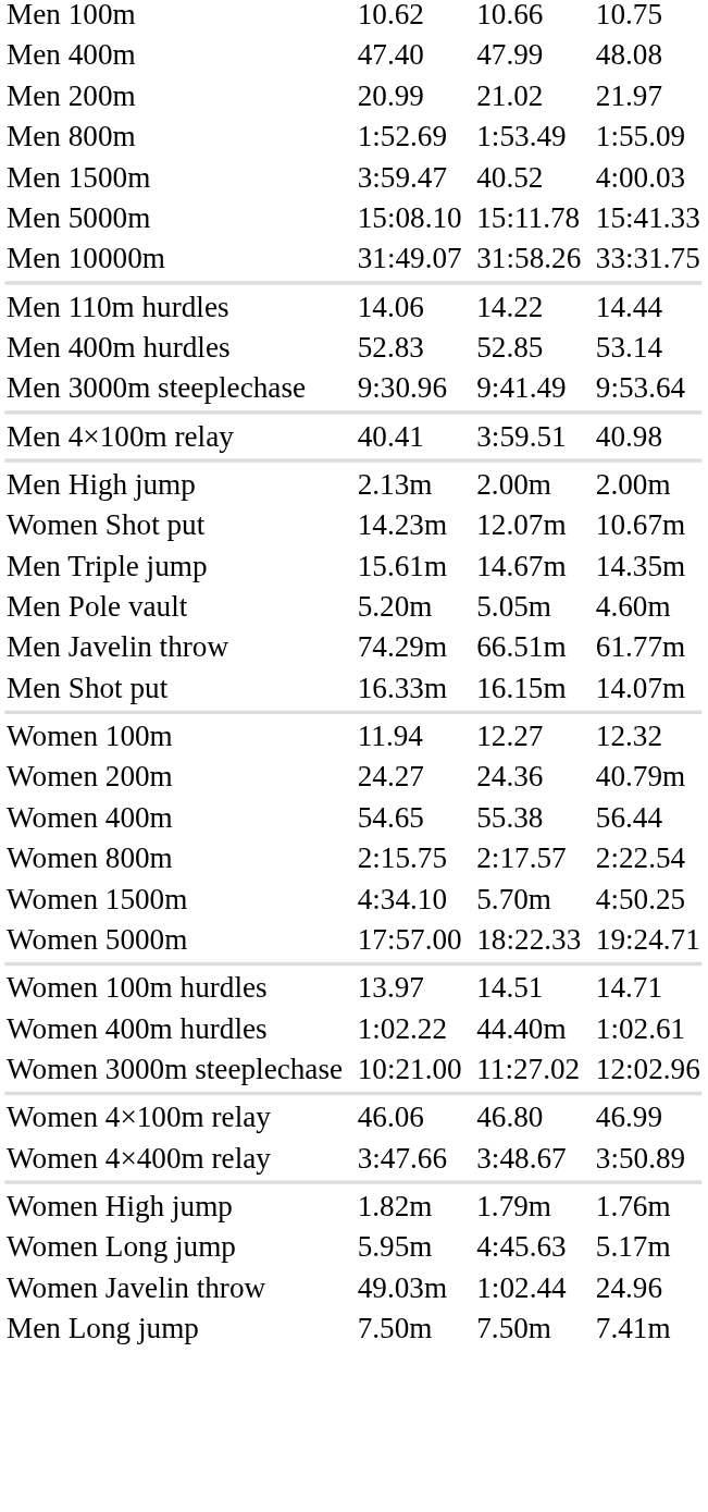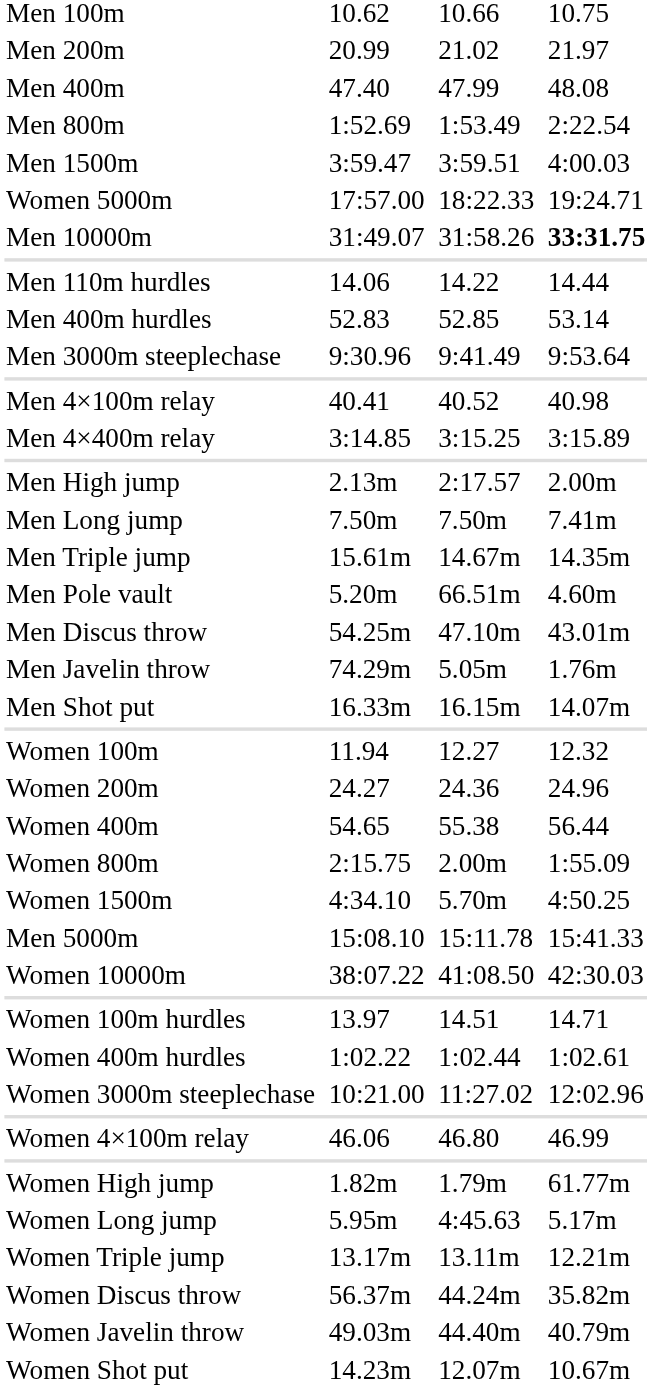 <table>
 <tr>
 <td>Men 100m</td>
 <td></td>
 <td>10.62</td>
 <td></td>
 <td>10.66</td>
 <td></td>
 <td>10.75</td>
 </tr>
 <tr>
+<td>Men 200m</td>
+<td></td>
+<td>20.99</td>
+<td></td>
+<td>21.02</td>
+<td></td>
+<td>21.97</td>
+</tr>
+<tr>
 <td>Men 400m</td>
 <td></td>
 <td>47.40</td>
 <td></td>
 <td>47.99</td>
 <td></td>
 <td>48.08</td>
 </tr>
 <tr>
-<td>Men 200m</td>
-<td></td>
-<td>20.99</td>
-<td></td>
-<td>21.02</td>
-<td></td>
-<td>21.97</td>
-</tr>
-<tr>
 <td>Men 800m</td>
 <td></td>
 <td>1:52.69</td>
 <td></td>
 <td>1:53.49</td>
 <td></td>
-<td>1:55.09</td>
+<td>2:22.54</td>
 </tr>
 <tr>
 <td>Men 1500m</td>
 <td></td>
 <td>3:59.47</td>
 <td></td>
-<td>40.52</td>
+<td>3:59.51</td>
 <td></td>
 <td>4:00.03</td>
 </tr>
 <tr>
-<td>Men 5000m</td>
+<td>Women 5000m</td>
 <td></td>
-<td>15:08.10</td>
+<td>17:57.00</td>
 <td></td>
-<td>15:11.78</td>
+<td>18:22.33</td>
 <td></td>
-<td>15:41.33</td>
+<td>19:24.71</td>
 </tr>
 <tr>
 <td>Men 10000m</td>
 <td></td>
 <td>31:49.07</td>
 <td></td>
 <td>31:58.26</td>
 <td></td>
-<td>33:31.75</td>
+<td><strong>33:31.75</strong></td>
 </tr>
 <tr bgcolor=#DDDDDD>
 <td colspan=7></td>
 </tr>
 <tr>
 <td>Men 110m hurdles</td>
 <td></td>
 <td>14.06</td>
 <td></td>
 <td>14.22</td>
 <td></td>
 <td>14.44</td>
 </tr>
 <tr>
 <td>Men 400m hurdles</td>
 <td></td>
 <td>52.83</td>
 <td></td>
 <td>52.85</td>
 <td></td>
 <td>53.14</td>
 </tr>
 <tr>
 <td>Men 3000m steeplechase</td>
 <td></td>
 <td>9:30.96</td>
 <td></td>
 <td>9:41.49</td>
 <td></td>
 <td>9:53.64</td>
 </tr>
 <tr bgcolor=#DDDDDD>
 <td colspan=7></td>
 </tr>
 <tr>
 <td>Men 4×100m relay</td>
 <td></td>
 <td>40.41</td>
 <td></td>
-<td>3:59.51</td>
+<td>40.52</td>
 <td></td>
 <td>40.98</td>
+</tr>
+<tr>
+<td>Men 4×400m relay</td>
+<td></td>
+<td>3:14.85</td>
+<td></td>
+<td>3:15.25</td>
+<td></td>
+<td>3:15.89</td>
 </tr>
 <tr bgcolor=#DDDDDD>
 <td colspan=7></td>
 </tr>
 <tr>
 <td>Men High jump</td>
 <td></td>
 <td>2.13m</td>
 <td></td>
-<td>2.00m</td>
+<td>2:17.57</td>
 <td></td>
 <td>2.00m</td>
 </tr>
 <tr>
-<td>Women Shot put</td>
+<td>Men Long jump</td>
 <td></td>
-<td>14.23m</td>
+<td>7.50m</td>
 <td></td>
-<td>12.07m</td>
+<td>7.50m</td>
 <td></td>
-<td>10.67m</td>
+<td>7.41m</td>
 </tr>
 <tr>
 <td>Men Triple jump</td>
 <td></td>
 <td>15.61m</td>
 <td></td>
 <td>14.67m</td>
 <td></td>
 <td>14.35m</td>
 </tr>
 <tr>
 <td>Men Pole vault</td>
 <td></td>
 <td>5.20m</td>
 <td></td>
-<td>5.05m</td>
+<td>66.51m</td>
 <td></td>
 <td>4.60m</td>
+</tr>
+<tr>
+<td>Men Discus throw</td>
+<td></td>
+<td>54.25m</td>
+<td></td>
+<td>47.10m</td>
+<td></td>
+<td>43.01m</td>
 </tr>
 <tr>
 <td>Men Javelin throw</td>
 <td></td>
 <td>74.29m</td>
 <td></td>
-<td>66.51m</td>
+<td>5.05m</td>
 <td></td>
-<td>61.77m</td>
+<td>1.76m</td>
 </tr>
 <tr>
 <td>Men Shot put</td>
 <td></td>
 <td>16.33m</td>
 <td></td>
 <td>16.15m</td>
 <td></td>
 <td>14.07m</td>
 </tr>
 <tr bgcolor=#DDDDDD>
 <td colspan=7></td>
 </tr>
 <tr>
 <td>Women 100m</td>
 <td></td>
 <td>11.94</td>
 <td></td>
 <td>12.27</td>
 <td></td>
 <td>12.32</td>
 </tr>
 <tr>
 <td>Women 200m</td>
 <td></td>
 <td>24.27</td>
 <td></td>
 <td>24.36</td>
 <td></td>
-<td>40.79m</td>
+<td>24.96</td>
 </tr>
 <tr>
 <td>Women 400m</td>
 <td></td>
 <td>54.65</td>
 <td></td>
 <td>55.38</td>
 <td></td>
 <td>56.44</td>
 </tr>
 <tr>
 <td>Women 800m</td>
 <td></td>
 <td>2:15.75</td>
 <td></td>
-<td>2:17.57</td>
+<td>2.00m</td>
 <td></td>
-<td>2:22.54</td>
+<td>1:55.09</td>
 </tr>
 <tr>
 <td>Women 1500m</td>
 <td></td>
 <td>4:34.10</td>
 <td></td>
 <td>5.70m</td>
 <td></td>
 <td>4:50.25</td>
 </tr>
 <tr>
-<td>Women 5000m</td>
+<td>Men 5000m</td>
 <td></td>
-<td>17:57.00</td>
+<td>15:08.10</td>
 <td></td>
-<td>18:22.33</td>
+<td>15:11.78</td>
 <td></td>
-<td>19:24.71</td>
+<td>15:41.33</td>
+</tr>
+<tr>
+<td>Women 10000m</td>
+<td></td>
+<td>38:07.22</td>
+<td></td>
+<td>41:08.50</td>
+<td></td>
+<td>42:30.03</td>
 </tr>
 <tr bgcolor=#DDDDDD>
 <td colspan=7></td>
 </tr>
 <tr>
 <td>Women 100m hurdles</td>
 <td></td>
 <td>13.97</td>
 <td></td>
 <td>14.51</td>
 <td></td>
 <td>14.71</td>
 </tr>
 <tr>
 <td>Women 400m hurdles</td>
 <td></td>
 <td>1:02.22</td>
 <td></td>
-<td>44.40m</td>
+<td>1:02.44</td>
 <td></td>
 <td>1:02.61</td>
 </tr>
 <tr>
 <td>Women 3000m steeplechase</td>
 <td></td>
 <td>10:21.00</td>
 <td></td>
 <td>11:27.02</td>
 <td></td>
 <td>12:02.96</td>
 </tr>
 <tr bgcolor=#DDDDDD>
 <td colspan=7></td>
 </tr>
 <tr>
 <td>Women 4×100m relay</td>
 <td></td>
 <td>46.06</td>
 <td></td>
 <td>46.80</td>
 <td></td>
 <td>46.99</td>
 </tr>
-<tr>
-<td>Women 4×400m relay</td>
-<td></td>
-<td>3:47.66</td>
-<td></td>
-<td>3:48.67</td>
-<td></td>
-<td>3:50.89</td>
-</tr>
 <tr bgcolor=#DDDDDD>
 <td colspan=7></td>
 </tr>
 <tr>
 <td>Women High jump</td>
 <td></td>
 <td>1.82m</td>
 <td></td>
 <td>1.79m</td>
 <td></td>
-<td>1.76m</td>
+<td>61.77m</td>
 </tr>
 <tr>
 <td>Women Long jump</td>
 <td></td>
 <td>5.95m</td>
 <td></td>
 <td>4:45.63</td>
 <td></td>
 <td>5.17m</td>
 </tr>
 <tr>
+<td>Women Triple jump</td>
+<td></td>
+<td>13.17m</td>
+<td></td>
+<td>13.11m</td>
+<td></td>
+<td>12.21m</td>
+</tr>
+<tr>
+<td>Women Discus throw</td>
+<td></td>
+<td>56.37m</td>
+<td></td>
+<td>44.24m</td>
+<td></td>
+<td>35.82m</td>
+</tr>
+<tr>
 <td>Women Javelin throw</td>
 <td></td>
 <td>49.03m</td>
 <td></td>
-<td>1:02.44</td>
+<td>44.40m</td>
 <td></td>
-<td>24.96</td>
+<td>40.79m</td>
 </tr>
 <tr>
-<td>Men Long jump</td>
+<td>Women Shot put</td>
 <td></td>
-<td>7.50m</td>
+<td>14.23m</td>
 <td></td>
-<td>7.50m</td>
+<td>12.07m</td>
 <td></td>
-<td>7.41m</td>
+<td>10.67m</td>
 </tr>
 </table>
